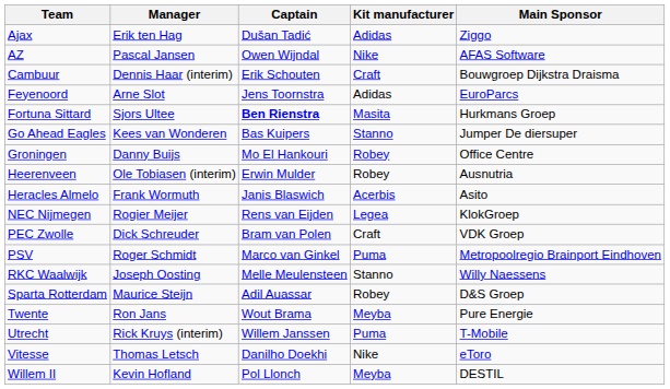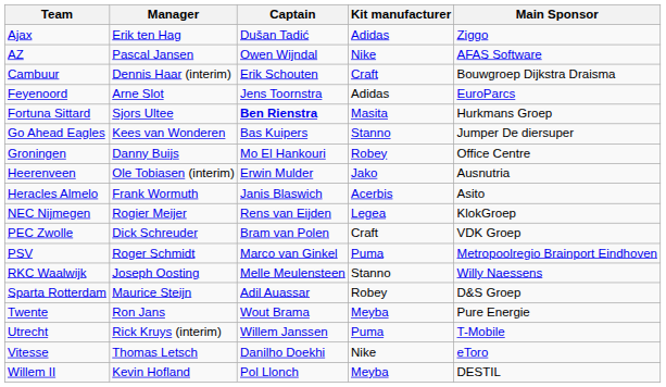 <table class="wikitable sortable" style="text-align: left;">
 <tr>
 <th>Team</th>
 <th>Manager</th>
 <th>Captain</th>
 <th>Kit manufacturer</th>
 <th>Main Sponsor</th>
 </tr>
 <tr>
 <td><a href='#'>Ajax</a></td>
 <td data-sort-value="Hag, Erik"> <a href='#'>Erik ten Hag</a></td>
 <td data-sort-value="Tadić, Dušan "> <a href='#'>Dušan Tadić</a></td>
 <td><a href='#'>Adidas</a></td>
 <td><a href='#'>Ziggo</a></td>
 </tr>
 <tr>
 <td><a href='#'>AZ</a></td>
 <td data-sort-value="Jansen, Pascal"> <a href='#'>Pascal Jansen</a></td>
 <td data-sort-value="Wijndal, Owen"> <a href='#'>Owen Wijndal</a></td>
 <td><a href='#'>Nike</a></td>
 <td><a href='#'>AFAS Software</a></td>
 </tr>
 <tr>
 <td><a href='#'>Cambuur</a></td>
 <td data-sort-value="Haar, Dennis"> <a href='#'>Dennis Haar</a> (interim)</td>
 <td data-sort-value="Schouten, Erik"> <a href='#'>Erik Schouten</a></td>
 <td><a href='#'>Craft</a></td>
 <td>Bouwgroep Dijkstra Draisma</td>
 </tr>
 <tr>
 <td><a href='#'>Feyenoord</a></td>
 <td data-sort-value="Arne, Slot"> <a href='#'>Arne Slot</a></td>
 <td data-sort-value="Toornstra, Jens"> <a href='#'>Jens Toornstra</a></td>
 <td>Adidas</td>
 <td><a href='#'>EuroParcs</a></td>
 </tr>
 <tr>
 <td><a href='#'>Fortuna Sittard</a></td>
 <td data-sort-value="Ultee, Sjors"> <a href='#'>Sjors Ultee</a></td>
 <td data-sort-value="Rienstra, Ben"><strong> <a href='#'>Ben Rienstra</a></strong></td>
 <td><a href='#'>Masita</a></td>
 <td>Hurkmans Groep</td>
 </tr>
 <tr>
 <td><a href='#'>Go Ahead Eagles</a></td>
 <td data-sort-value="van Wonderen, Kees"> <a href='#'>Kees van Wonderen</a></td>
 <td data-sort-value="Kuipers, Bas"> <a href='#'>Bas Kuipers</a></td>
 <td><a href='#'>Stanno</a></td>
 <td>Jumper De diersuper</td>
 </tr>
 <tr>
 <td><a href='#'>Groningen</a></td>
 <td data-sort-value="Buijs, Danny"> <a href='#'>Danny Buijs</a></td>
 <td data-sort-value="El Hankouri, Mo"> <a href='#'>Mo El Hankouri</a></td>
 <td><a href='#'>Robey</a></td>
 <td>Office Centre</td>
 </tr>
 <tr>
 <td><a href='#'>Heerenveen</a></td>
 <td data-sort-value="Tobiasen, Ole"> <a href='#'>Ole Tobiasen</a> (interim)</td>
 <td data-sort-value="Mulder, Erwin"> <a href='#'>Erwin Mulder</a></td>
-<td>Robey</td>
+<td><a href='#'>Jako</a></td>
 <td>Ausnutria</td>
 </tr>
 <tr>
 <td><a href='#'>Heracles Almelo</a></td>
 <td data-sort-value="Wormuth, Frank"> <a href='#'>Frank Wormuth</a></td>
 <td data-sort-value="Blaswich, Janis"> <a href='#'>Janis Blaswich</a></td>
 <td><a href='#'>Acerbis</a></td>
 <td>Asito</td>
 </tr>
 <tr>
 <td><a href='#'>NEC Nijmegen</a></td>
 <td data-sort-value="Meijer, Rogier"> <a href='#'>Rogier Meijer</a></td>
 <td data-sort-value="Eijden, Rens "> <a href='#'>Rens van Eijden</a></td>
 <td><a href='#'>Legea</a></td>
 <td>KlokGroep</td>
 </tr>
 <tr>
 <td><a href='#'>PEC Zwolle</a></td>
 <td data-sort-value="Schreuder, Dick"> <a href='#'>Dick Schreuder</a></td>
 <td data-sort-value="Polen, Bram"> <a href='#'>Bram van Polen</a></td>
 <td>Craft</td>
 <td>VDK Groep</td>
 </tr>
 <tr>
 <td><a href='#'>PSV</a></td>
 <td data-sort-value="Schmidt, Roger"> <a href='#'>Roger Schmidt</a></td>
 <td data-sort-value="Ginkel, Marco"> <a href='#'>Marco van Ginkel</a></td>
 <td><a href='#'>Puma</a></td>
 <td><a href='#'>Metropoolregio Brainport Eindhoven</a></td>
 </tr>
 <tr>
 <td><a href='#'>RKC Waalwijk</a></td>
 <td data-sort-value="Oosting, Joseph"> <a href='#'>Joseph Oosting</a></td>
 <td data-sort-value="Meulensteen, Melle"> <a href='#'>Melle Meulensteen</a></td>
 <td>Stanno</td>
 <td><a href='#'>Willy Naessens</a></td>
 </tr>
 <tr>
 <td><a href='#'>Sparta Rotterdam</a></td>
 <td data-sort-value="Steijn, Maurice"> <a href='#'>Maurice Steijn</a></td>
 <td data-sort-value="Auassar, Adil"> <a href='#'>Adil Auassar</a></td>
 <td>Robey</td>
 <td>D&S Groep</td>
 </tr>
 <tr>
 <td><a href='#'>Twente</a></td>
 <td data-sort-value="Jans, Ron"> <a href='#'>Ron Jans</a></td>
 <td data-sort-value="Brama, Wout"> <a href='#'>Wout Brama</a></td>
 <td><a href='#'>Meyba</a></td>
 <td>Pure Energie</td>
 </tr>
 <tr>
 <td><a href='#'>Utrecht</a></td>
 <td data-sort-value="Kruys, Rick"> <a href='#'>Rick Kruys</a> (interim)</td>
 <td data-sort-value="Janssen, Willem"> <a href='#'>Willem Janssen</a></td>
 <td><a href='#'>Puma</a></td>
 <td><a href='#'>T-Mobile</a></td>
 </tr>
 <tr>
 <td><a href='#'>Vitesse</a></td>
 <td data-sort-value="Letsch, Thomas"> <a href='#'>Thomas Letsch</a></td>
 <td data-sort-value="Doekhi, Danilho"> <a href='#'>Danilho Doekhi</a></td>
 <td>Nike</td>
 <td><a href='#'>eToro</a></td>
 </tr>
 <tr>
 <td><a href='#'>Willem II</a></td>
 <td data-sort-value="Hofland, Kevin"> <a href='#'>Kevin Hofland</a></td>
 <td data-sort-value="Llonch, Pol"> <a href='#'>Pol Llonch</a></td>
 <td><a href='#'>Meyba</a></td>
 <td>DESTIL</td>
 </tr>
 </table>
